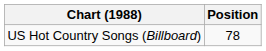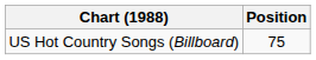 <table class="wikitable">
 <tr>
 <th>Chart (1988)</th>
 <th>Position</th>
 </tr>
 <tr>
 <td>US Hot Country Songs (<em>Billboard</em>)</td>
-<td align="center">78</td>
+<td align="center">75</td>
 </tr>
 </table>
